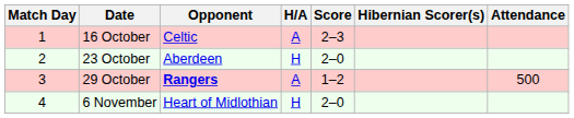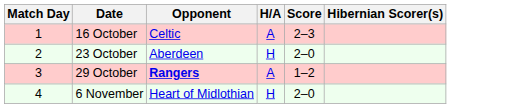 <table class="wikitable" style="text-align:center">
 <tr>
 <th>Match Day</th>
 <th>Date</th>
 <th>Opponent</th>
 <th>H/A</th>
 <th>Score</th>
 <th>Hibernian Scorer(s)</th>
-<th>Attendance</th>
 </tr>
 <tr bgcolor=#FFCCCC>
 <td>1</td>
 <td align=left>16 October</td>
 <td align=left><a href='#'>Celtic</a></td>
 <td><a href='#'>A</a></td>
 <td>2–3</td>
 <td align=left></td>
-<td></td>
 </tr>
 <tr bgcolor=#EEFFEE>
 <td>2</td>
 <td align=left>23 October</td>
 <td align=left><a href='#'>Aberdeen</a></td>
 <td><a href='#'>H</a></td>
 <td>2–0</td>
 <td align=left></td>
-<td></td>
 </tr>
 <tr bgcolor=#FFCCCC>
 <td>3</td>
 <td align=left>29 October</td>
 <td align=left><strong><a href='#'>Rangers</a></strong></td>
 <td><a href='#'>A</a></td>
 <td>1–2</td>
 <td align=left></td>
-<td>500</td>
 </tr>
 <tr bgcolor=#EEFFEE>
 <td>4</td>
 <td align=left>6 November</td>
 <td align=left><a href='#'>Heart of Midlothian</a></td>
 <td><a href='#'>H</a></td>
 <td>2–0</td>
 <td align=left></td>
-<td></td>
 </tr>
 </table>
